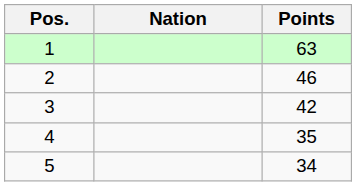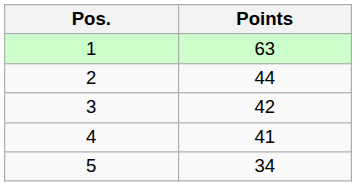 <table class="wikitable gauche" cellspacing="1" style="width:300px;">
 <tr style="background:#efefef; text-align:center;">
 <th style="width:70px;">Pos.</th>
-<th>Nation</th>
 <th style="width:70px;">Points</th>
 </tr>
 <tr style="vertical-align:top; text-align:center; background:#ccffcc;">
 <td>1</td>
-<td style="text-align:left;"></td>
 <td>63</td>
 </tr>
 <tr style="vertical-align:top; text-align:center;">
 <td>2</td>
-<td style="text-align:left;"></td>
-<td>46</td>
+<td>44</td>
 </tr>
 <tr style="vertical-align:top; text-align:center;">
 <td>3</td>
-<td style="text-align:left;"></td>
 <td>42</td>
 </tr>
 <tr style="vertical-align:top; text-align:center;">
 <td>4</td>
-<td style="text-align:left;"></td>
-<td>35</td>
+<td>41</td>
 </tr>
 <tr style="vertical-align:top; text-align:center;">
 <td>5</td>
-<td style="text-align:left;"></td>
 <td>34</td>
 </tr>
 </table>
